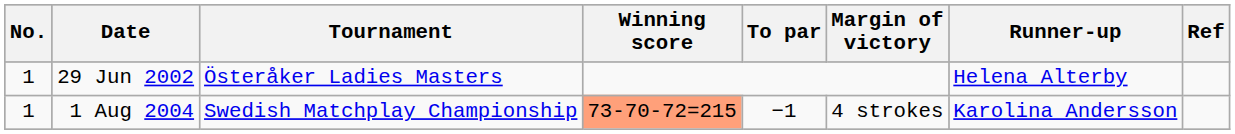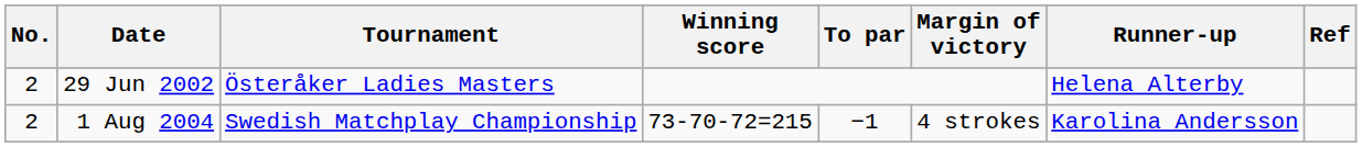 <table class="wikitable" style="font-size:95%;">
 <tr>
 <th>No.</th>
 <th>Date</th>
 <th>Tournament</th>
 <th>Winning<br>score</th>
 <th>To par</th>
 <th>Margin of<br>victory</th>
 <th>Runner-up</th>
 <th>Ref</th>
 </tr>
 <tr>
-<td align=center>1</td>
+<td align=center>2</td>
 <td align=right>29 Jun <a href='#'>2002</a></td>
 <td><a href='#'>Österåker Ladies Masters</a></td>
 <td align=right colspan=3></td>
 <td> <a href='#'>Helena Alterby</a></td>
 <td></td>
 </tr>
 <tr>
-<td align=center>1</td>
+<td align=center>2</td>
 <td align=right>1 Aug <a href='#'>2004</a></td>
 <td><a href='#'>Swedish Matchplay Championship</a></td>
-<td align=right style="background: lightsalmon;">73-70-72=215</td>
+<td align=right>73-70-72=215</td>
 <td align=center>−1</td>
 <td>4 strokes</td>
 <td> <a href='#'>Karolina Andersson</a></td>
 <td></td>
 </tr>
 </table>
